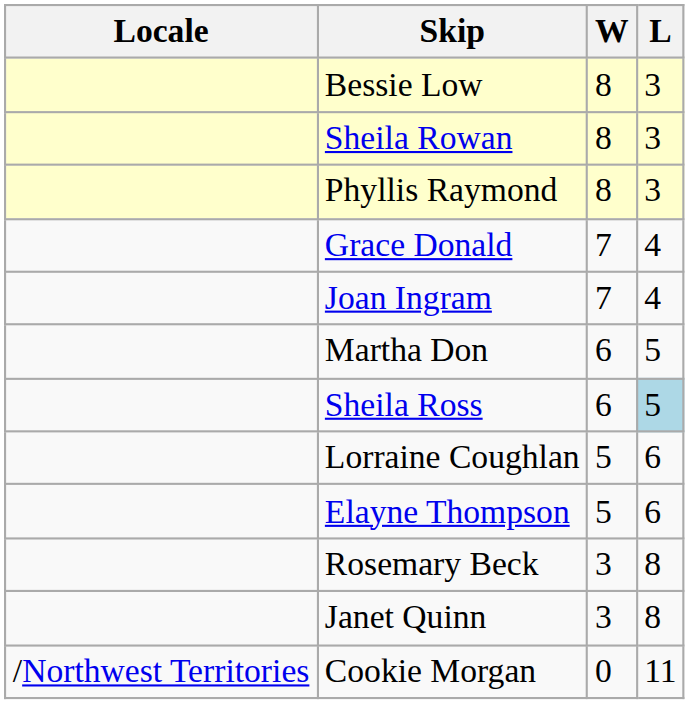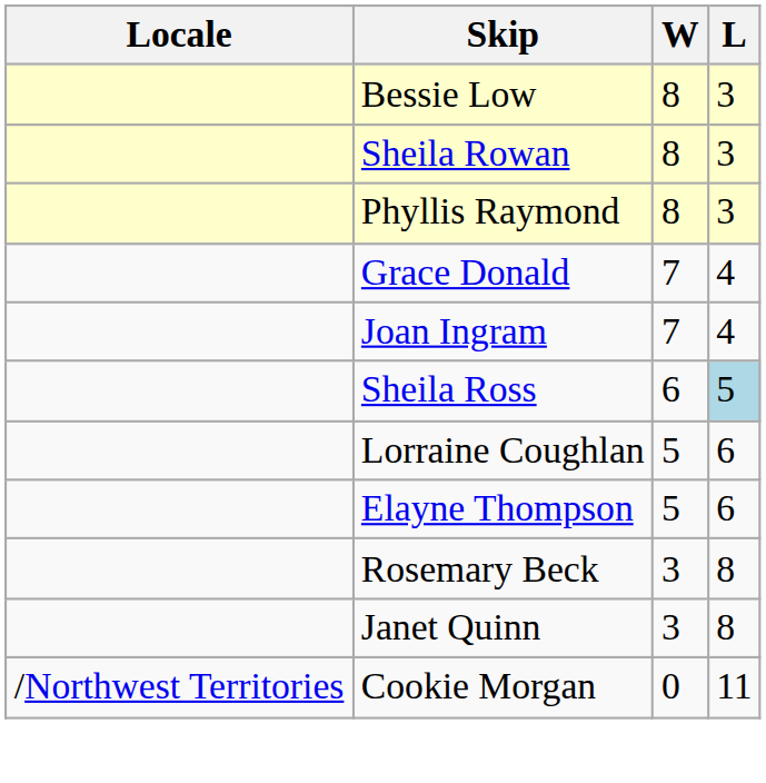 <table class="wikitable" border="1">
 <tr>
 <th>Locale</th>
 <th>Skip</th>
 <th>W</th>
 <th>L</th>
 </tr>
 <tr bgcolor=#ffffcc>
 <td></td>
 <td>Bessie Low</td>
 <td>8</td>
 <td>3</td>
 </tr>
 <tr bgcolor=#ffffcc>
 <td></td>
 <td><a href='#'>Sheila Rowan</a></td>
 <td>8</td>
 <td>3</td>
 </tr>
 <tr bgcolor=#ffffcc>
 <td></td>
 <td>Phyllis Raymond</td>
 <td>8</td>
 <td>3</td>
 </tr>
 <tr>
 <td></td>
 <td><a href='#'>Grace Donald</a></td>
 <td>7</td>
 <td>4</td>
 </tr>
 <tr>
 <td></td>
 <td><a href='#'>Joan Ingram</a></td>
 <td>7</td>
 <td>4</td>
 </tr>
 <tr>
 <td></td>
-<td>Martha Don</td>
-<td>6</td>
-<td>5</td>
-</tr>
-<tr>
-<td></td>
 <td><a href='#'>Sheila Ross</a></td>
 <td>6</td>
 <td style="background: lightblue;">5</td>
 </tr>
 <tr>
 <td></td>
 <td>Lorraine Coughlan</td>
 <td>5</td>
 <td>6</td>
 </tr>
 <tr>
 <td></td>
 <td><a href='#'>Elayne Thompson</a></td>
 <td>5</td>
 <td>6</td>
 </tr>
 <tr>
 <td></td>
 <td>Rosemary Beck</td>
 <td>3</td>
 <td>8</td>
 </tr>
 <tr>
 <td></td>
 <td>Janet Quinn</td>
 <td>3</td>
 <td>8</td>
 </tr>
 <tr>
 <td>/<a href='#'>Northwest Territories</a></td>
 <td>Cookie Morgan</td>
 <td>0</td>
 <td>11</td>
 </tr>
 </table>
